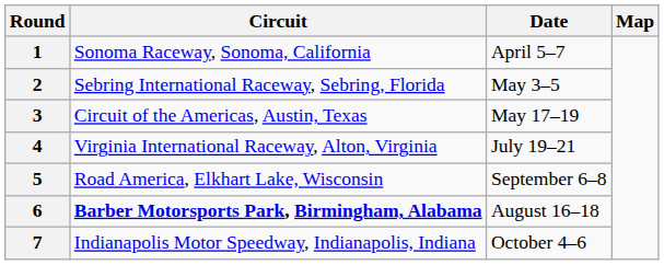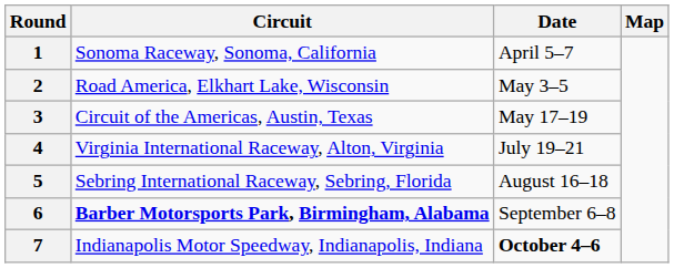 <table class="wikitable" style="font-size:85%;">
 <tr>
 <th>Round</th>
 <th>Circuit</th>
 <th>Date</th>
 <th>Map</th>
 </tr>
 <tr>
 <th>1</th>
 <td> <a href='#'>Sonoma Raceway</a>, <a href='#'>Sonoma, California</a></td>
 <td>April 5–7</td>
 <td rowspan="12"></td>
 </tr>
 <tr>
 <th>2</th>
-<td> <a href='#'>Sebring International Raceway</a>, <a href='#'>Sebring, Florida</a></td>
+<td> <a href='#'>Road America</a>, <a href='#'>Elkhart Lake, Wisconsin</a></td>
 <td>May 3–5</td>
 </tr>
 <tr>
 <th>3</th>
 <td> <a href='#'>Circuit of the Americas</a>, <a href='#'>Austin, Texas</a></td>
 <td>May 17–19</td>
 </tr>
 <tr>
 <th>4</th>
 <td> <a href='#'>Virginia International Raceway</a>, <a href='#'>Alton, Virginia</a></td>
 <td>July 19–21</td>
 </tr>
 <tr>
 <th>5</th>
-<td> <a href='#'>Road America</a>, <a href='#'>Elkhart Lake, Wisconsin</a></td>
-<td>September 6–8</td>
+<td> <a href='#'>Sebring International Raceway</a>, <a href='#'>Sebring, Florida</a></td>
+<td>August 16–18</td>
 </tr>
 <tr>
 <th>6</th>
 <td><strong> <a href='#'>Barber Motorsports Park</a>, <a href='#'>Birmingham, Alabama</a></strong></td>
-<td>August 16–18</td>
+<td>September 6–8</td>
 </tr>
 <tr>
 <th>7</th>
 <td> <a href='#'>Indianapolis Motor Speedway</a>, <a href='#'>Indianapolis, Indiana</a></td>
-<td>October 4–6</td>
+<td><strong>October 4–6</strong></td>
 </tr>
 </table>
